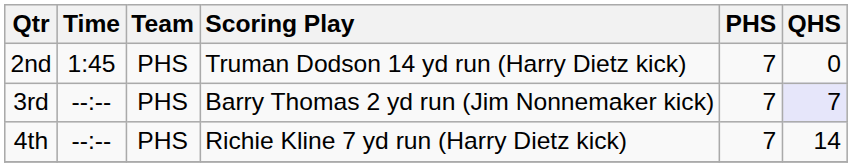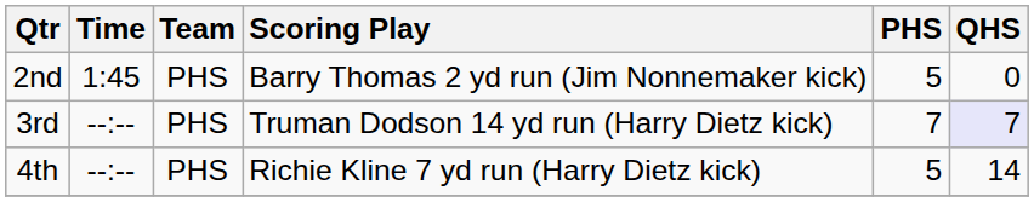 <table class="wikitable">
 <tr>
 <th style="text-align: center;">Qtr</th>
 <th style="text-align: center;">Time</th>
 <th style="text-align: center;">Team</th>
 <th style="text-align: left;">Scoring Play</th>
 <th style="text-align: right;">PHS</th>
 <th style="text-align: right;">QHS</th>
 </tr>
 <tr>
 <td style="text-align: center;">2nd</td>
 <td style="text-align: center;">1:45</td>
 <td style="text-align: center;">PHS</td>
-<td style="text-align: left;">Truman Dodson 14 yd run (Harry Dietz kick)</td>
-<td style="text-align: right;">7</td>
+<td style="text-align: left;">Barry Thomas 2 yd run (Jim Nonnemaker kick)</td>
+<td style="text-align: right;">5</td>
 <td style="text-align: right;">0</td>
 </tr>
 <tr>
 <td style="text-align: center;">3rd</td>
 <td style="text-align: center;">--:--</td>
 <td style="text-align: center;">PHS</td>
-<td style="text-align: left;">Barry Thomas 2 yd run (Jim Nonnemaker kick)</td>
+<td style="text-align: left;">Truman Dodson 14 yd run (Harry Dietz kick)</td>
 <td style="text-align: right;">7</td>
 <td style="background: lavender; text-align: right;">7</td>
 </tr>
 <tr>
 <td style="text-align: center;">4th</td>
 <td style="text-align: center;">--:--</td>
 <td style="text-align: center;">PHS</td>
 <td style="text-align: left;">Richie Kline 7 yd run (Harry Dietz kick)</td>
-<td style="text-align: right;">7</td>
+<td style="text-align: right;">5</td>
 <td style="text-align: right;">14</td>
 </tr>
 <tr>
 </tr>
 </table>
